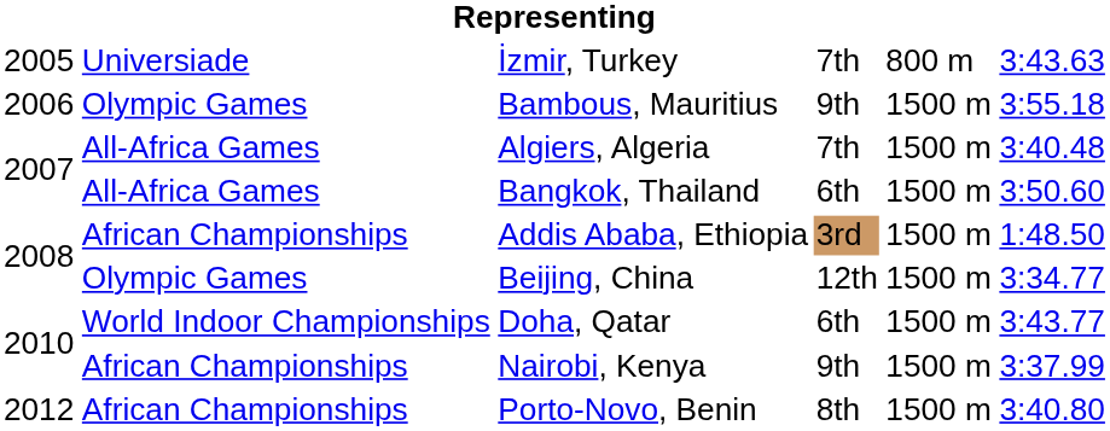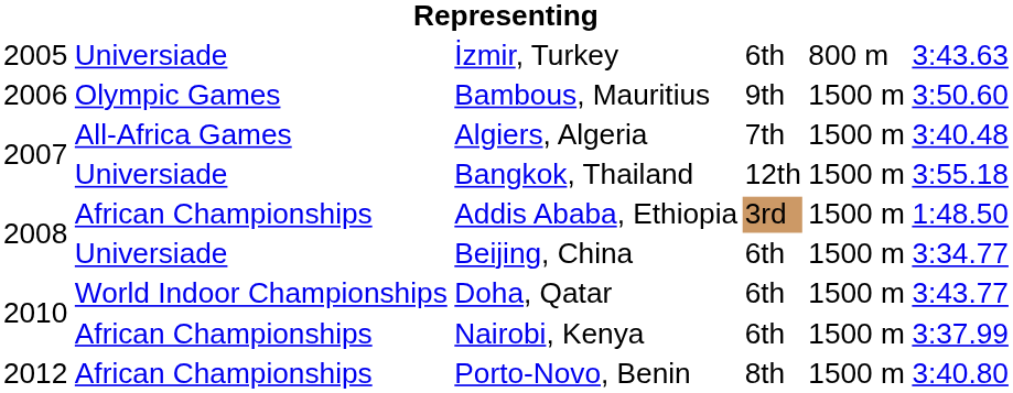 <table>
 <tr>
 <th colspan="6">Representing </th>
 </tr>
 <tr>
 <td>2005</td>
 <td><a href='#'>Universiade</a></td>
 <td><a href='#'>İzmir</a>, Turkey</td>
-<td>7th</td>
+<td>6th</td>
 <td>800 m</td>
 <td><a href='#'>3:43.63</a></td>
 </tr>
 <tr>
 <td>2006</td>
 <td><a href='#'>Olympic Games</a></td>
 <td><a href='#'>Bambous</a>, Mauritius</td>
 <td>9th</td>
 <td>1500 m</td>
-<td><a href='#'>3:55.18</a></td>
+<td><a href='#'>3:50.60</a></td>
 </tr>
 <tr>
 <td rowspan=2>2007</td>
 <td><a href='#'>All-Africa Games</a></td>
 <td><a href='#'>Algiers</a>, Algeria</td>
 <td>7th</td>
 <td>1500 m</td>
 <td><a href='#'>3:40.48</a></td>
 </tr>
 <tr>
-<td><a href='#'>All-Africa Games</a></td>
+<td><a href='#'>Universiade</a></td>
 <td><a href='#'>Bangkok</a>, Thailand</td>
-<td>6th</td>
+<td>12th</td>
 <td>1500 m</td>
-<td><a href='#'>3:50.60</a></td>
+<td><a href='#'>3:55.18</a></td>
 </tr>
 <tr>
 <td rowspan=2>2008</td>
 <td><a href='#'>African Championships</a></td>
 <td><a href='#'>Addis Ababa</a>, Ethiopia</td>
 <td bgcolor=cc9966>3rd</td>
 <td>1500 m</td>
 <td><a href='#'>1:48.50</a></td>
 </tr>
 <tr>
-<td><a href='#'>Olympic Games</a></td>
+<td><a href='#'>Universiade</a></td>
 <td><a href='#'>Beijing</a>, China</td>
-<td>12th</td>
+<td>6th</td>
 <td>1500 m</td>
 <td><a href='#'>3:34.77</a></td>
 </tr>
 <tr>
 <td rowspan=2>2010</td>
 <td><a href='#'>World Indoor Championships</a></td>
 <td><a href='#'>Doha</a>, Qatar</td>
 <td>6th</td>
 <td>1500 m</td>
 <td><a href='#'>3:43.77</a></td>
 </tr>
 <tr>
 <td><a href='#'>African Championships</a></td>
 <td><a href='#'>Nairobi</a>, Kenya</td>
-<td>9th</td>
+<td>6th</td>
 <td>1500 m</td>
 <td><a href='#'>3:37.99</a></td>
 </tr>
 <tr>
 <td>2012</td>
 <td><a href='#'>African Championships</a></td>
 <td><a href='#'>Porto-Novo</a>, Benin</td>
 <td>8th</td>
 <td>1500 m</td>
 <td><a href='#'>3:40.80</a></td>
 </tr>
 </table>
